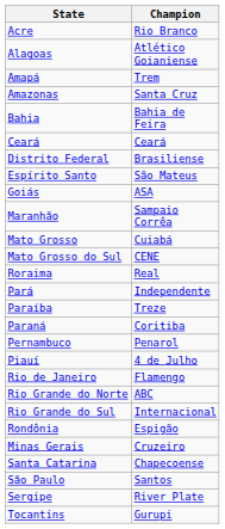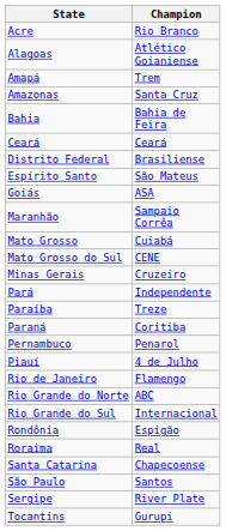 <table class="wikitable">
 <tr>
 <th width=150px>State</th>
 <th width=100px>Champion</th>
 </tr>
 <tr>
 <td> <a href='#'>Acre</a></td>
 <td><a href='#'>Rio Branco</a></td>
 </tr>
 <tr>
 <td> <a href='#'>Alagoas</a></td>
 <td><a href='#'>Atlético Goianiense</a></td>
 </tr>
 <tr>
 <td> <a href='#'>Amapá</a></td>
 <td><a href='#'>Trem</a></td>
 </tr>
 <tr>
 <td> <a href='#'>Amazonas</a></td>
 <td><a href='#'>Santa Cruz</a></td>
 </tr>
 <tr>
 <td> <a href='#'>Bahia</a></td>
 <td><a href='#'>Bahia de Feira</a></td>
 </tr>
 <tr>
 <td> <a href='#'>Ceará</a></td>
 <td><a href='#'>Ceará</a></td>
 </tr>
 <tr>
 <td> <a href='#'>Distrito Federal</a></td>
 <td><a href='#'>Brasiliense</a></td>
 </tr>
 <tr>
 <td> <a href='#'>Espírito Santo</a></td>
 <td><a href='#'>São Mateus</a></td>
 </tr>
 <tr>
 <td> <a href='#'>Goiás</a></td>
 <td><a href='#'>ASA</a></td>
 </tr>
 <tr>
 <td> <a href='#'>Maranhão</a></td>
 <td><a href='#'>Sampaio Corrêa</a></td>
 </tr>
 <tr>
 <td> <a href='#'>Mato Grosso</a></td>
 <td><a href='#'>Cuiabá</a></td>
 </tr>
 <tr>
 <td> <a href='#'>Mato Grosso do Sul</a></td>
 <td><a href='#'>CENE</a></td>
 </tr>
 <tr>
-<td> <a href='#'>Roraima</a></td>
-<td><a href='#'>Real</a></td>
+<td> <a href='#'>Minas Gerais</a></td>
+<td><a href='#'>Cruzeiro</a></td>
 </tr>
 <tr>
 <td> <a href='#'>Pará</a></td>
 <td><a href='#'>Independente</a></td>
 </tr>
 <tr>
 <td> <a href='#'>Paraíba</a></td>
 <td><a href='#'>Treze</a></td>
 </tr>
 <tr>
 <td> <a href='#'>Paraná</a></td>
 <td><a href='#'>Coritiba</a></td>
 </tr>
 <tr>
 <td> <a href='#'>Pernambuco</a></td>
 <td><a href='#'>Penarol</a></td>
 </tr>
 <tr>
 <td> <a href='#'>Piauí</a></td>
 <td><a href='#'>4 de Julho</a></td>
 </tr>
 <tr>
 <td> <a href='#'>Rio de Janeiro</a></td>
 <td><a href='#'>Flamengo</a></td>
 </tr>
 <tr>
 <td> <a href='#'>Rio Grande do Norte</a></td>
 <td><a href='#'>ABC</a></td>
 </tr>
 <tr>
 <td> <a href='#'>Rio Grande do Sul</a></td>
 <td><a href='#'>Internacional</a></td>
 </tr>
 <tr>
 <td> <a href='#'>Rondônia</a></td>
 <td><a href='#'>Espigão</a></td>
 </tr>
 <tr>
-<td> <a href='#'>Minas Gerais</a></td>
-<td><a href='#'>Cruzeiro</a></td>
+<td> <a href='#'>Roraima</a></td>
+<td><a href='#'>Real</a></td>
 </tr>
 <tr>
 <td> <a href='#'>Santa Catarina</a></td>
 <td><a href='#'>Chapecoense</a></td>
 </tr>
 <tr>
 <td> <a href='#'>São Paulo</a></td>
 <td><a href='#'>Santos</a></td>
 </tr>
 <tr>
 <td> <a href='#'>Sergipe</a></td>
 <td><a href='#'>River Plate</a></td>
 </tr>
 <tr>
 <td> <a href='#'>Tocantins</a></td>
 <td><a href='#'>Gurupi</a></td>
 </tr>
 </table>
